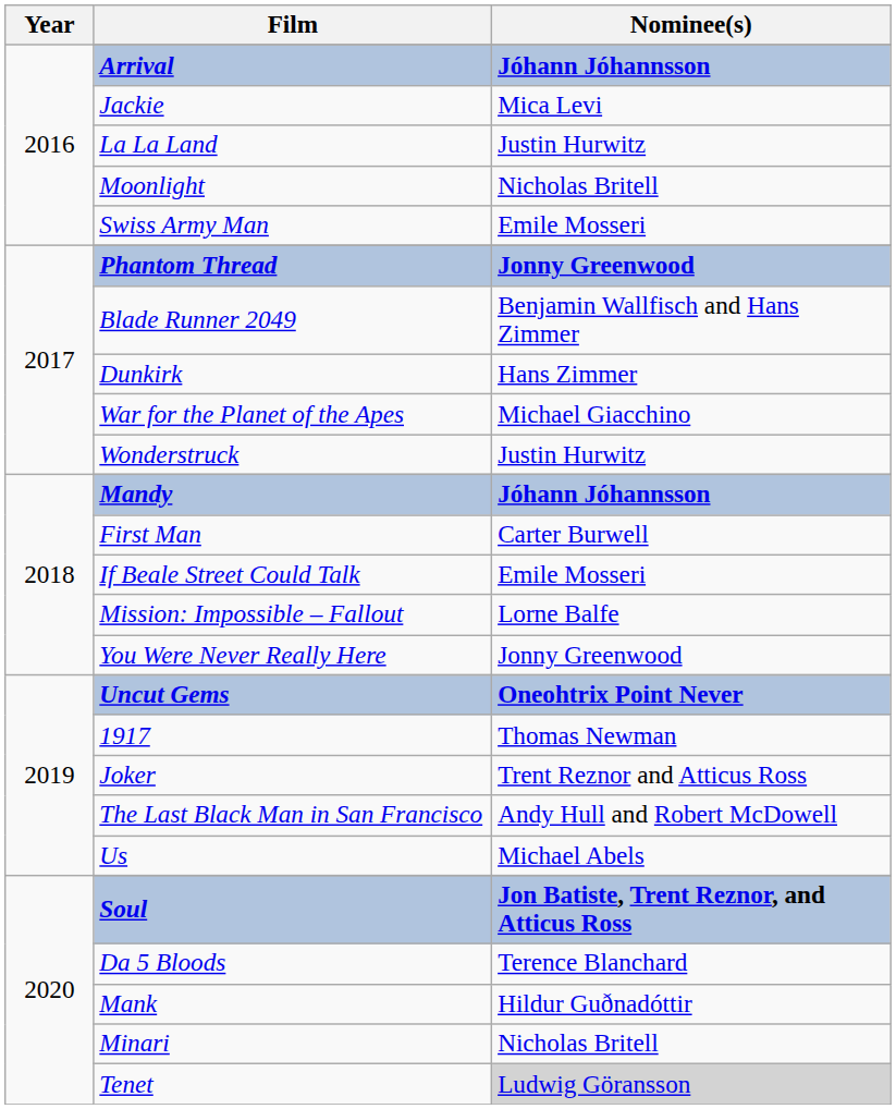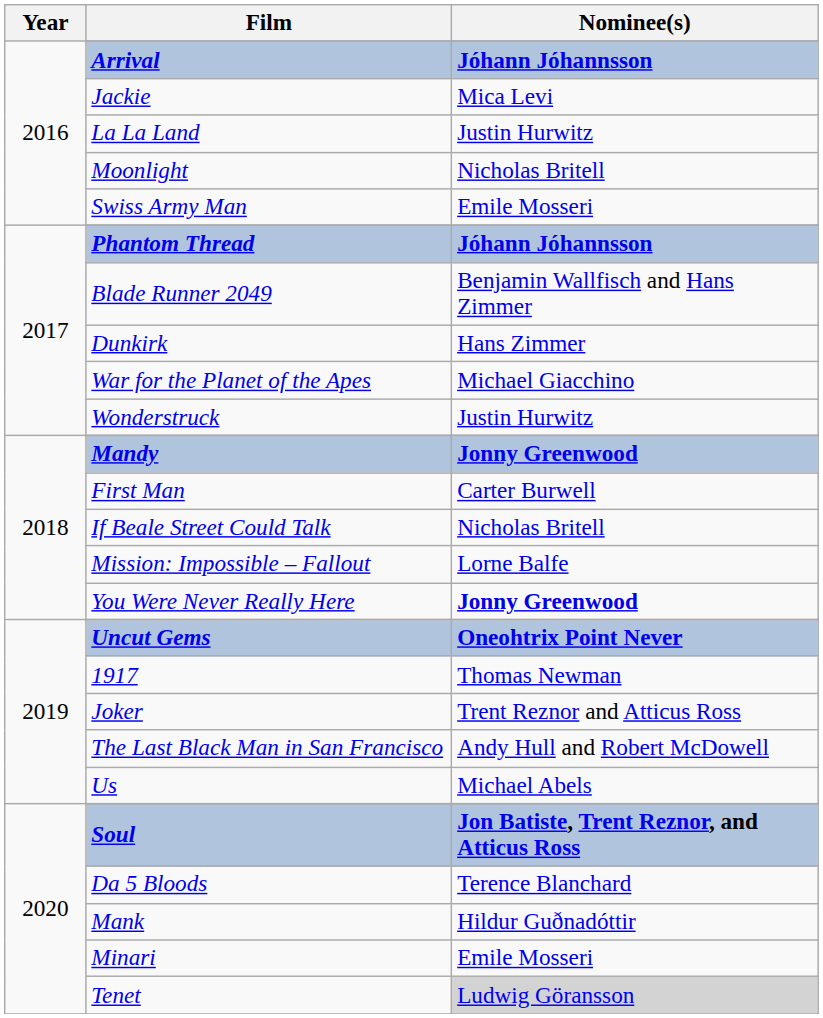 <table class="wikitable" width="90%"="wikitable" width="90%">
 <tr>
 <th width="10%">Year</th>
 <th width="45%">Film</th>
 <th width="45%">Nominee(s)</th>
 </tr>
 <tr>
 <td rowspan="6" align="center">2016</td>
 </tr>
 <tr style="background:#B0C4DE">
 <td><strong><em><a href='#'>Arrival</a></em></strong></td>
 <td><strong><a href='#'>Jóhann Jóhannsson</a></strong></td>
 </tr>
 <tr>
 <td><em><a href='#'>Jackie</a></em></td>
 <td><a href='#'>Mica Levi</a></td>
 </tr>
 <tr>
 <td><em><a href='#'>La La Land</a></em></td>
 <td><a href='#'>Justin Hurwitz</a></td>
 </tr>
 <tr>
 <td><em><a href='#'>Moonlight</a></em></td>
 <td><a href='#'>Nicholas Britell</a></td>
 </tr>
 <tr>
 <td><em><a href='#'>Swiss Army Man</a></em></td>
 <td><a href='#'>Emile Mosseri</a></td>
 </tr>
 <tr>
 <td rowspan="6" align="center">2017</td>
 </tr>
 <tr style="background:#B0C4DE">
 <td><strong><em><a href='#'>Phantom Thread</a></em></strong></td>
-<td><strong><a href='#'>Jonny Greenwood</a></strong></td>
+<td><strong><a href='#'>Jóhann Jóhannsson</a></strong></td>
 </tr>
 <tr>
 <td><em><a href='#'>Blade Runner 2049</a></em></td>
 <td><a href='#'>Benjamin Wallfisch</a> and <a href='#'>Hans Zimmer</a></td>
 </tr>
 <tr>
 <td><em><a href='#'>Dunkirk</a></em></td>
 <td><a href='#'>Hans Zimmer</a></td>
 </tr>
 <tr>
 <td><em><a href='#'>War for the Planet of the Apes</a></em></td>
 <td><a href='#'>Michael Giacchino</a></td>
 </tr>
 <tr>
 <td><em><a href='#'>Wonderstruck</a></em></td>
 <td><a href='#'>Justin Hurwitz</a></td>
 </tr>
 <tr>
 <td rowspan="6" align="center">2018</td>
 </tr>
 <tr style="background:#B0C4DE">
 <td><strong><em><a href='#'>Mandy</a></em></strong></td>
-<td><strong><a href='#'>Jóhann Jóhannsson</a></strong></td>
+<td><strong><a href='#'>Jonny Greenwood</a></strong></td>
 </tr>
 <tr>
 <td><em><a href='#'>First Man</a></em></td>
 <td><a href='#'>Carter Burwell</a></td>
 </tr>
 <tr>
 <td><em><a href='#'>If Beale Street Could Talk</a></em></td>
-<td><a href='#'>Emile Mosseri</a></td>
+<td><a href='#'>Nicholas Britell</a></td>
 </tr>
 <tr>
 <td><em><a href='#'>Mission: Impossible – Fallout</a></em></td>
 <td><a href='#'>Lorne Balfe</a></td>
 </tr>
 <tr>
 <td><em><a href='#'>You Were Never Really Here</a></em></td>
-<td><a href='#'>Jonny Greenwood</a></td>
+<td><strong><a href='#'>Jonny Greenwood</a></strong></td>
 </tr>
 <tr>
 <td rowspan="6" align="center">2019</td>
 </tr>
 <tr style="background:#B0C4DE">
 <td><strong><em><a href='#'>Uncut Gems</a></em></strong></td>
 <td><strong><a href='#'>Oneohtrix Point Never</a></strong></td>
 </tr>
 <tr>
 <td><em><a href='#'>1917</a></em></td>
 <td><a href='#'>Thomas Newman</a></td>
 </tr>
 <tr>
 <td><em><a href='#'>Joker</a></em></td>
 <td><a href='#'>Trent Reznor</a> and <a href='#'>Atticus Ross</a></td>
 </tr>
 <tr>
 <td><em><a href='#'>The Last Black Man in San Francisco</a></em></td>
 <td><a href='#'>Andy Hull</a> and <a href='#'>Robert McDowell</a></td>
 </tr>
 <tr>
 <td><em><a href='#'>Us</a></em></td>
 <td><a href='#'>Michael Abels</a></td>
 </tr>
 <tr>
 <td rowspan="6" align="center">2020</td>
 </tr>
 <tr style="background:#B0C4DE">
 <td><strong><em><a href='#'>Soul</a></em></strong></td>
 <td><strong><a href='#'>Jon Batiste</a>, <a href='#'>Trent Reznor</a>, and <a href='#'>Atticus Ross</a></strong></td>
 </tr>
 <tr>
 <td><em><a href='#'>Da 5 Bloods</a></em></td>
 <td><a href='#'>Terence Blanchard</a></td>
 </tr>
 <tr>
 <td><em><a href='#'>Mank</a></em></td>
 <td><a href='#'>Hildur Guðnadóttir</a></td>
 </tr>
 <tr>
 <td><em><a href='#'>Minari</a></em></td>
-<td><a href='#'>Nicholas Britell</a></td>
+<td><a href='#'>Emile Mosseri</a></td>
 </tr>
 <tr>
 <td><em><a href='#'>Tenet</a></em></td>
 <td style="background: lightgrey;"><a href='#'>Ludwig Göransson</a></td>
 </tr>
 </table>
